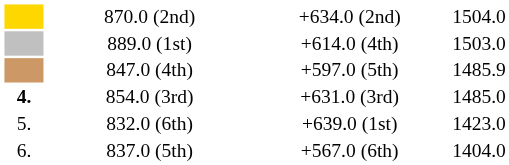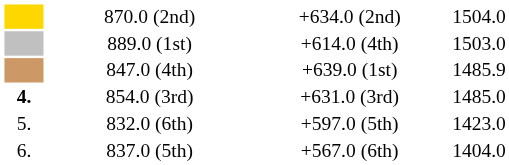 <table style="text-align:center">
 <tr>
 <td width=30 bgcolor=gold></td>
 <td align=left></td>
 <td width=160>870.0 (2nd)</td>
 <td width=160>+634.0 (2nd)</td>
 <td>1504.0</td>
 </tr>
 <tr>
 <td bgcolor=silver></td>
 <td align=left></td>
 <td>889.0 (1st)</td>
 <td>+614.0 (4th)</td>
 <td>1503.0</td>
 </tr>
 <tr>
 <td bgcolor=cc9966></td>
 <td align=left></td>
 <td>847.0 (4th)</td>
-<td>+597.0 (5th)</td>
+<td>+639.0 (1st)</td>
 <td>1485.9</td>
 </tr>
 <tr>
 <td><strong>4.</strong></td>
 <td align=left></td>
 <td>854.0 (3rd)</td>
 <td>+631.0 (3rd)</td>
 <td>1485.0</td>
 </tr>
 <tr>
 <td>5.</td>
 <td align=left></td>
 <td>832.0 (6th)</td>
-<td>+639.0 (1st)</td>
+<td>+597.0 (5th)</td>
 <td>1423.0</td>
 </tr>
 <tr>
 <td>6.</td>
 <td align=left></td>
 <td>837.0 (5th)</td>
 <td>+567.0 (6th)</td>
 <td>1404.0</td>
 </tr>
 </table>
